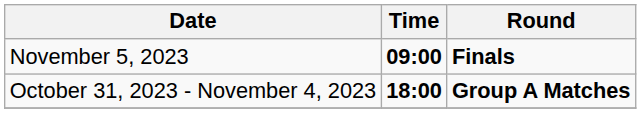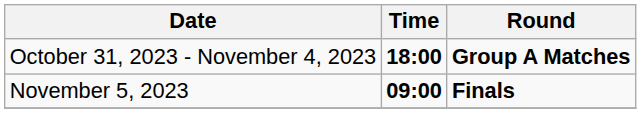 <table class="wikitable">
 <tr>
 <th>Date</th>
 <th>Time</th>
 <th>Round</th>
 </tr>
 <tr>
+<td>October 31, 2023 - November 4, 2023</td>
+<td><strong>18:00</strong></td>
+<td><strong>Group A Matches</strong></td>
+</tr>
+<tr>
 <td>November 5, 2023</td>
 <td><strong>09:00</strong></td>
 <td><strong>Finals</strong></td>
 </tr>
 <tr>
-<td>October 31, 2023 - November 4, 2023</td>
-<td><strong>18:00</strong></td>
-<td><strong>Group A Matches</strong></td>
-</tr>
-<tr>
 </tr>
 </table>
